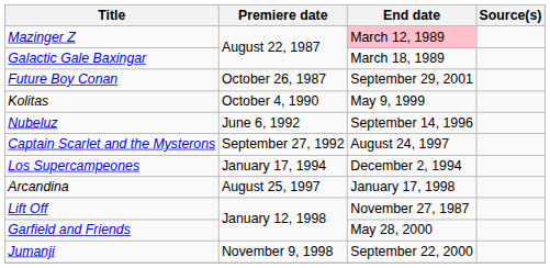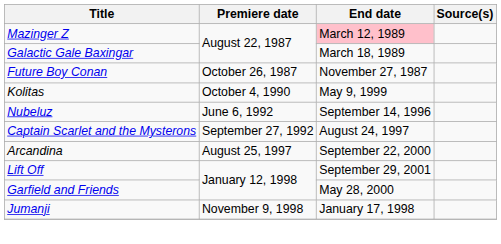 <table class="wikitable sortable">
 <tr>
 <th>Title</th>
 <th>Premiere date</th>
 <th>End date</th>
 <th>Source(s)</th>
 </tr>
 <tr>
 <td><em><a href='#'>Mazinger Z</a></em></td>
 <td rowspan=2>August 22, 1987</td>
 <td style="background: pink;">March 12, 1989</td>
 <td></td>
 </tr>
 <tr>
 <td><em><a href='#'>Galactic Gale Baxingar</a></em></td>
 <td>March 18, 1989</td>
 <td></td>
 </tr>
 <tr>
 <td><em><a href='#'>Future Boy Conan</a></em></td>
 <td>October 26, 1987</td>
-<td>September 29, 2001</td>
+<td>November 27, 1987</td>
 <td></td>
 </tr>
 <tr>
 <td><em>Kolitas</em></td>
 <td>October 4, 1990</td>
 <td>May 9, 1999</td>
 <td></td>
 </tr>
 <tr>
 <td><em><a href='#'>Nubeluz</a></em></td>
 <td>June 6, 1992</td>
 <td>September 14, 1996</td>
 <td></td>
 </tr>
 <tr>
 <td><em><a href='#'>Captain Scarlet and the Mysterons</a></em></td>
 <td>September 27, 1992</td>
 <td>August 24, 1997</td>
 <td></td>
 </tr>
 <tr>
-<td><em><a href='#'>Los Supercampeones</a></em></td>
-<td>January 17, 1994</td>
-<td>December 2, 1994</td>
-<td></td>
-</tr>
-<tr>
 <td><em>Arcandina</em></td>
 <td>August 25, 1997</td>
-<td>January 17, 1998</td>
+<td>September 22, 2000</td>
 <td></td>
 </tr>
 <tr>
 <td><em><a href='#'>Lift Off</a></em></td>
 <td rowspan=2>January 12, 1998</td>
-<td>November 27, 1987</td>
+<td>September 29, 2001</td>
 <td></td>
 </tr>
 <tr>
 <td><em><a href='#'>Garfield and Friends</a></em></td>
 <td>May 28, 2000</td>
 <td></td>
 </tr>
 <tr>
 <td><em><a href='#'>Jumanji</a></em></td>
 <td>November 9, 1998</td>
-<td>September 22, 2000</td>
+<td>January 17, 1998</td>
 <td></td>
 </tr>
 <tr>
 </tr>
 </table>
